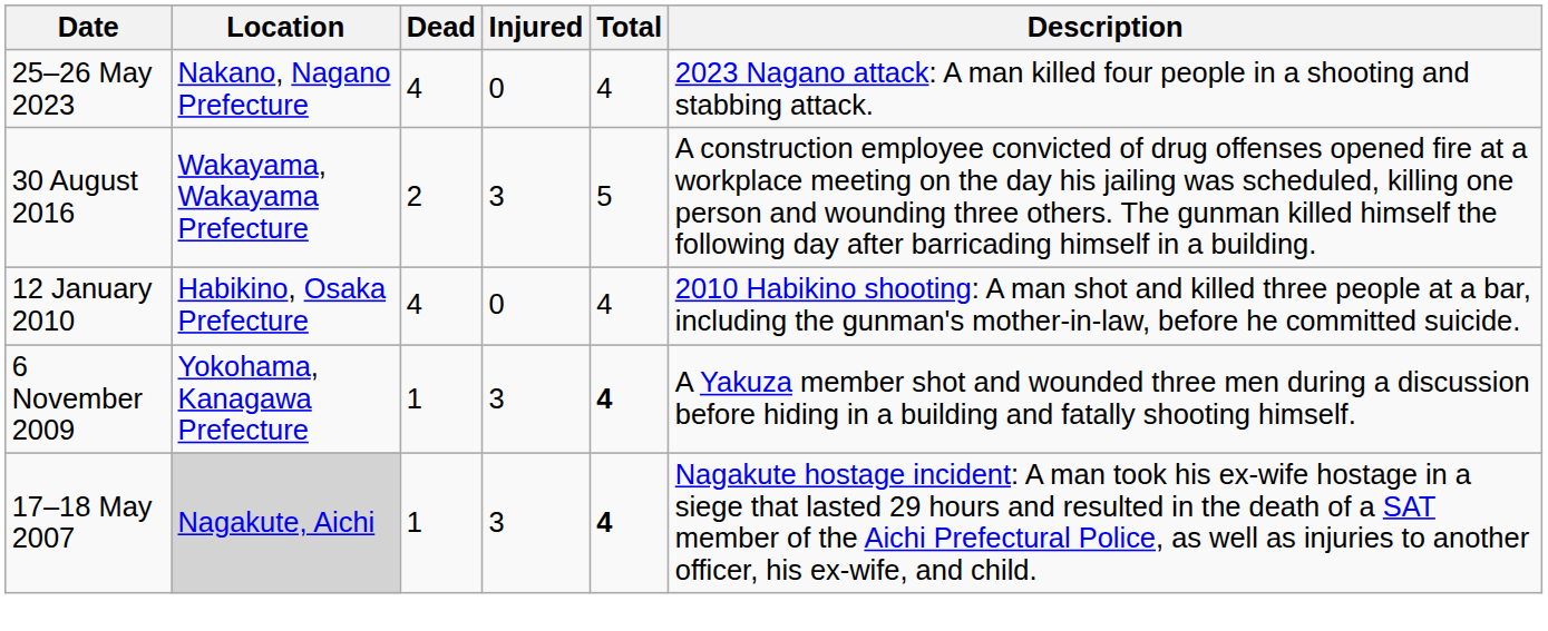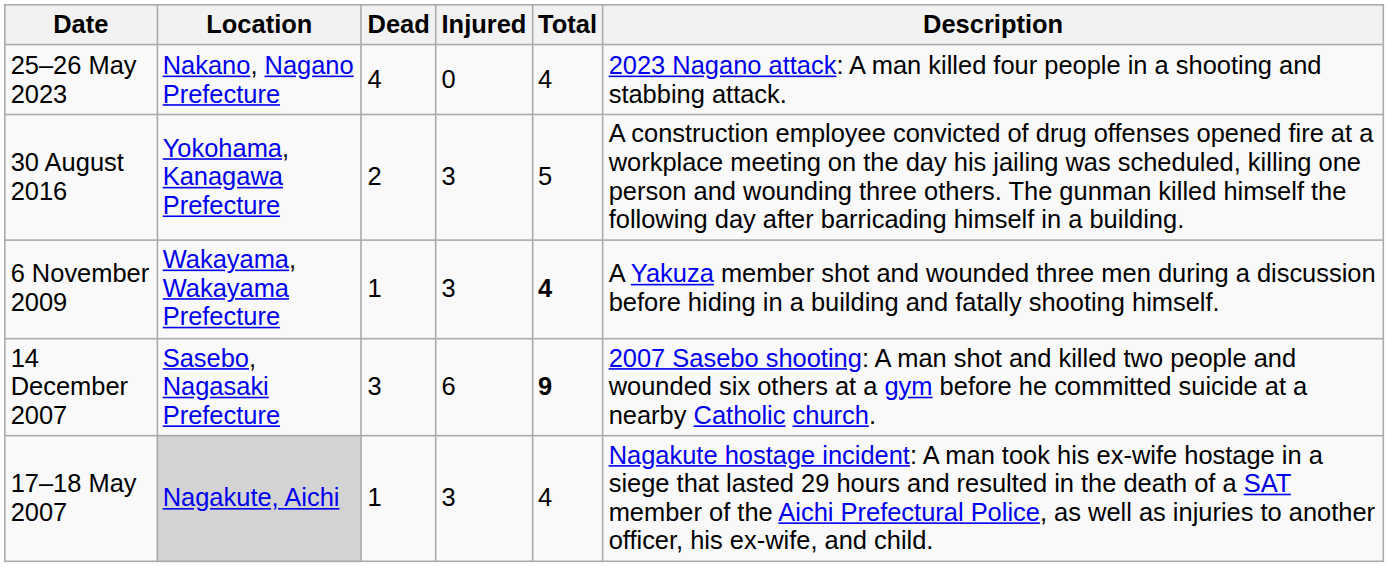 <table class="wikitable sortable">
 <tr>
 <th>Date</th>
 <th>Location</th>
 <th>Dead</th>
 <th>Injured</th>
 <th>Total</th>
 <th>Description</th>
 </tr>
 <tr>
 <td>25–26 May 2023</td>
 <td><a href='#'>Nakano</a>, <a href='#'>Nagano Prefecture</a></td>
 <td>4</td>
 <td>0</td>
 <td>4</td>
 <td><a href='#'>2023 Nagano attack</a>: A man killed four people in a shooting and stabbing attack.</td>
 </tr>
 <tr>
 <td>30 August 2016</td>
-<td><a href='#'>Wakayama</a>, <a href='#'>Wakayama Prefecture</a></td>
+<td><a href='#'>Yokohama</a>, <a href='#'>Kanagawa Prefecture</a></td>
 <td>2</td>
 <td>3</td>
 <td>5</td>
 <td>A construction employee convicted of drug offenses opened fire at a workplace meeting on the day his jailing was scheduled, killing one person and wounding three others. The gunman killed himself the following day after barricading himself in a building.</td>
 </tr>
 <tr>
-<td>12 January 2010</td>
-<td><a href='#'>Habikino</a>, <a href='#'>Osaka Prefecture</a></td>
-<td>4</td>
-<td>0</td>
-<td>4</td>
-<td><a href='#'>2010 Habikino shooting</a>: A man shot and killed three people at a bar, including the gunman's mother-in-law, before he committed suicide.</td>
-</tr>
-<tr>
 <td>6 November 2009</td>
-<td><a href='#'>Yokohama</a>, <a href='#'>Kanagawa Prefecture</a></td>
+<td><a href='#'>Wakayama</a>, <a href='#'>Wakayama Prefecture</a></td>
 <td>1</td>
 <td>3</td>
 <td><strong>4</strong></td>
 <td>A <a href='#'>Yakuza</a> member shot and wounded three men during a discussion before hiding in a building and fatally shooting himself.</td>
 </tr>
 <tr>
+<td>14 December 2007</td>
+<td><a href='#'>Sasebo</a>, <a href='#'>Nagasaki Prefecture</a></td>
+<td>3</td>
+<td>6</td>
+<td><strong>9</strong></td>
+<td><a href='#'>2007 Sasebo shooting</a>: A man shot and killed two people and wounded six others at a <a href='#'>gym</a> before he committed suicide at a nearby <a href='#'>Catholic</a> <a href='#'>church</a>.</td>
+</tr>
+<tr>
 <td>17–18 May 2007</td>
 <td style="background: lightgrey;"><a href='#'>Nagakute, Aichi</a></td>
 <td>1</td>
 <td>3</td>
-<td><strong>4</strong></td>
+<td>4</td>
 <td><a href='#'>Nagakute hostage incident</a>: A man took his ex-wife hostage in a siege that lasted 29 hours and resulted in the death of a <a href='#'>SAT</a> member of the <a href='#'>Aichi Prefectural Police</a>, as well as injuries to another officer, his ex-wife, and child.</td>
 </tr>
 </table>
